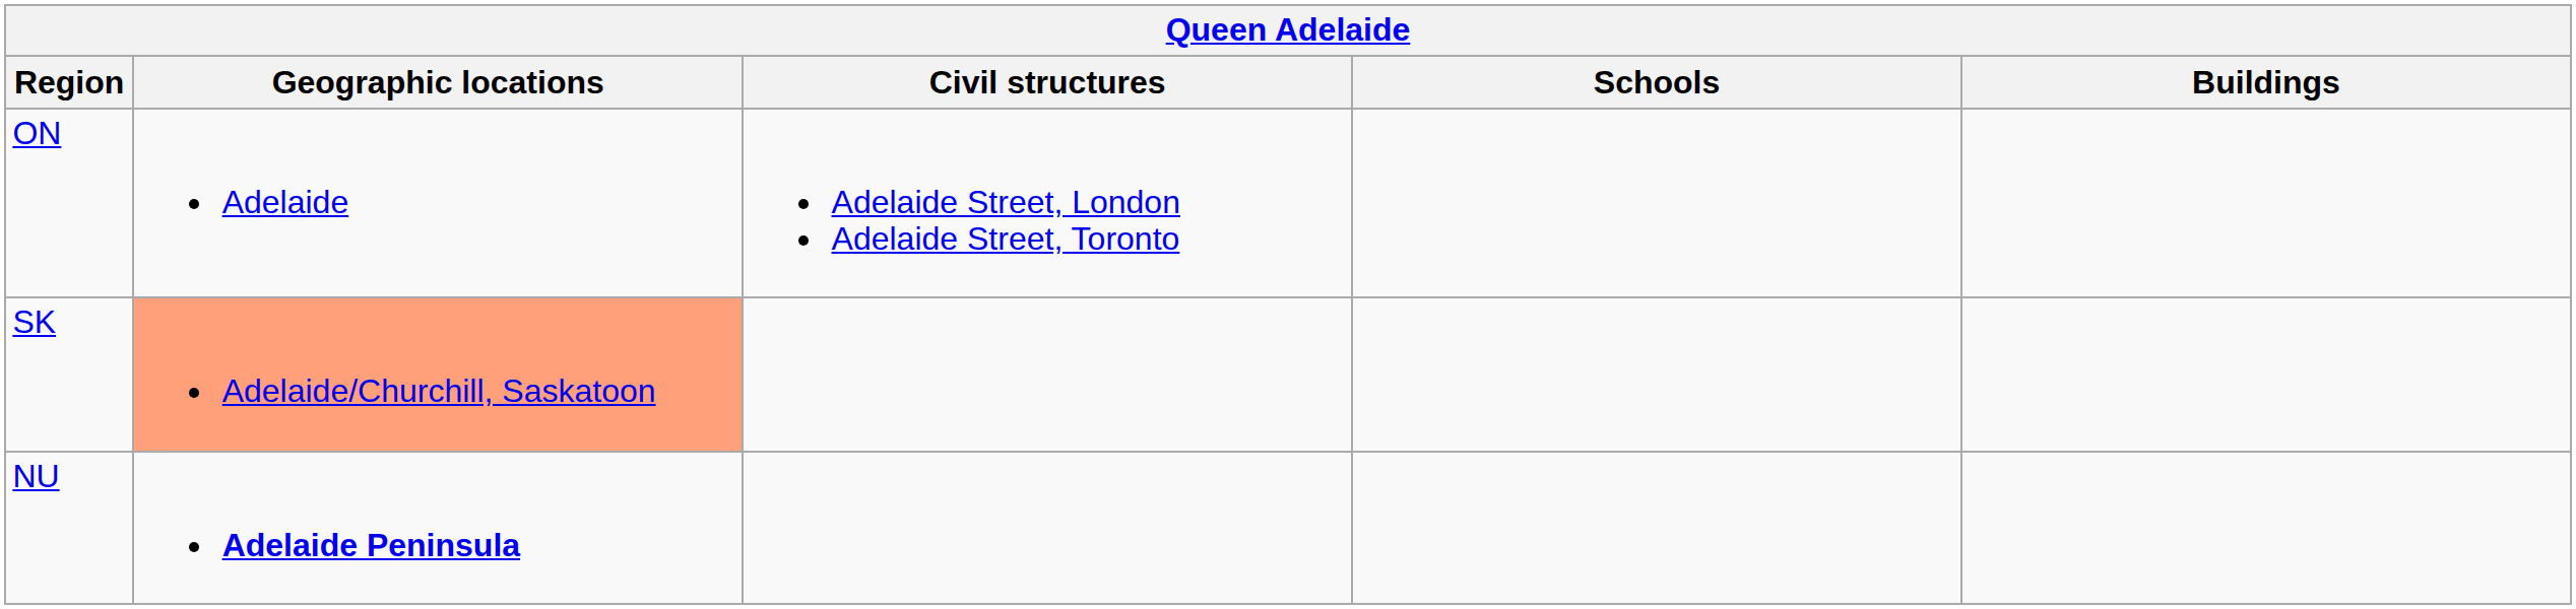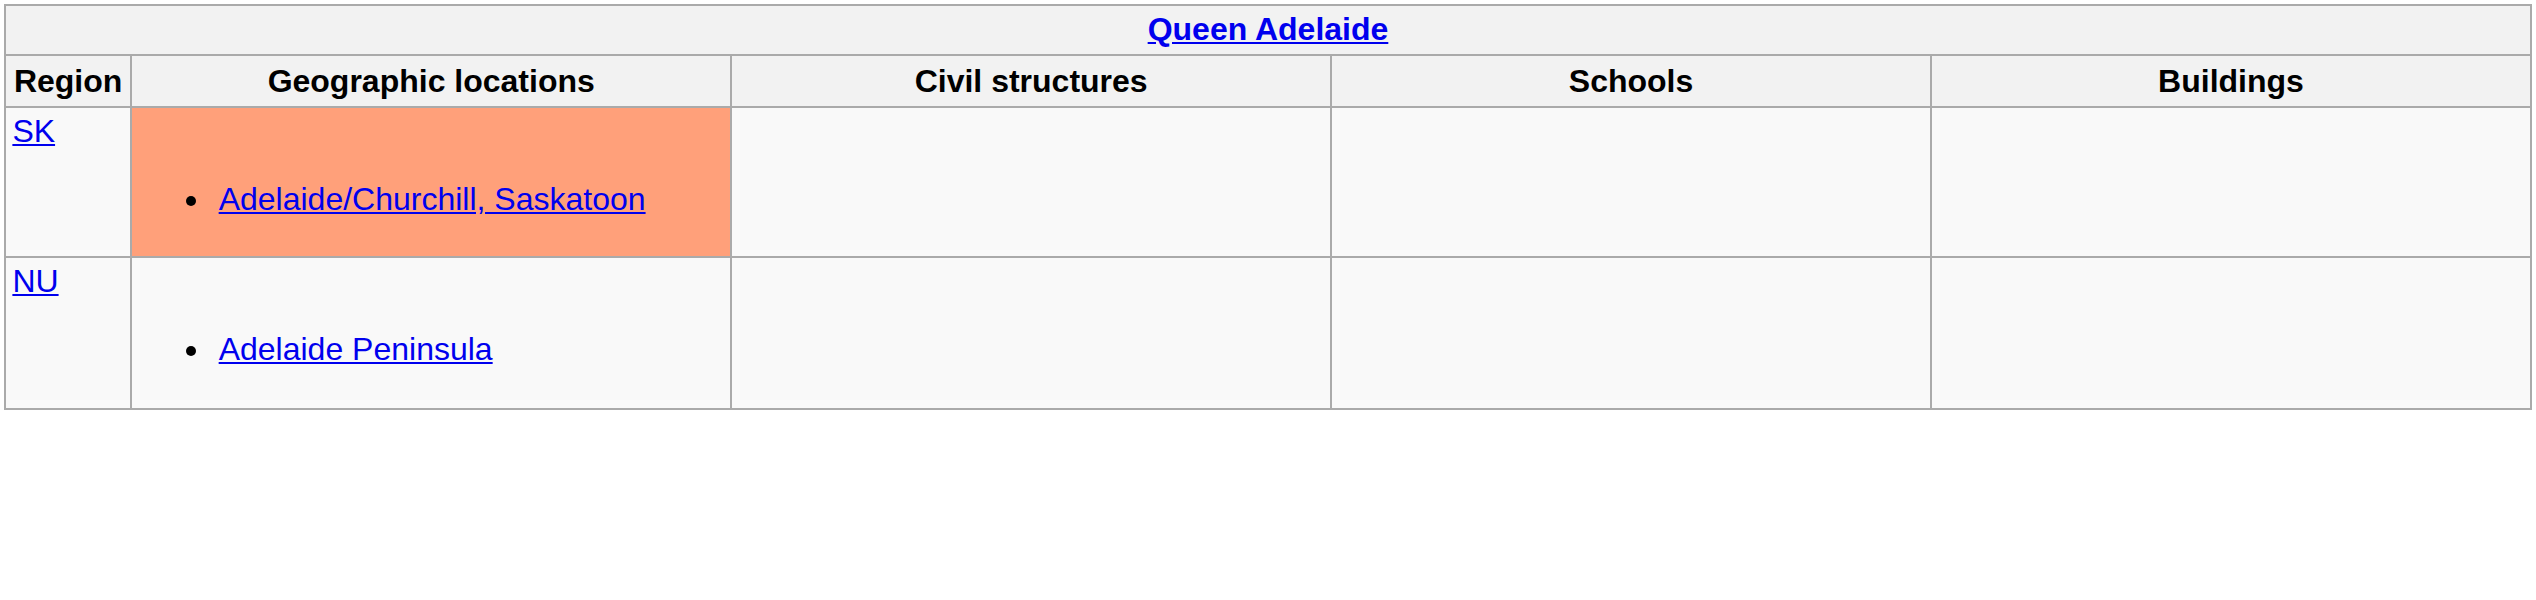 <table class="wikitable" width="100%">
 <tr>
 <th colspan="5"> <a href='#'>Queen Adelaide</a></th>
 </tr>
 <tr>
 <th width="5%">Region</th>
 <th width="23.75%">Geographic locations</th>
 <th width="23.75%">Civil structures</th>
 <th width="23.75%">Schools</th>
 <th width="23.75%">Buildings</th>
 </tr>
 <tr>
-<td align=left valign=top> <a href='#'>ON</a></td>
-<td align=left valign=top><br><ul><li><a href='#'>Adelaide</a></li></ul></td>
-<td align=left valign=top><br><ul><li><a href='#'>Adelaide Street, London</a></li><li><a href='#'>Adelaide Street, Toronto</a></li></ul></td>
-<td></td>
-<td></td>
-</tr>
-<tr>
 <td align=left valign=top> <a href='#'>SK</a></td>
 <td align=left valign=top style="background: lightsalmon;"><br><ul><li><a href='#'>Adelaide/Churchill, Saskatoon</a></li></ul></td>
 <td></td>
 <td></td>
 <td></td>
 </tr>
 <tr>
 <td align=left valign=top> <a href='#'>NU</a></td>
-<td align=left valign=top><strong><br><ul><li><a href='#'>Adelaide Peninsula</a></li></ul></strong></td>
+<td align=left valign=top><br><ul><li><a href='#'>Adelaide Peninsula</a></li></ul></td>
 <td></td>
 <td></td>
 <td></td>
 </tr>
 <tr>
 </tr>
 </table>
